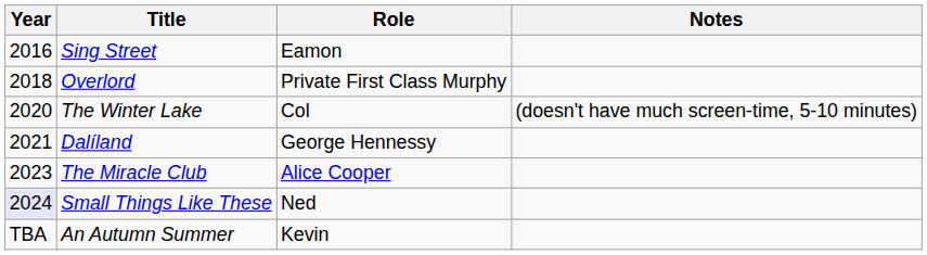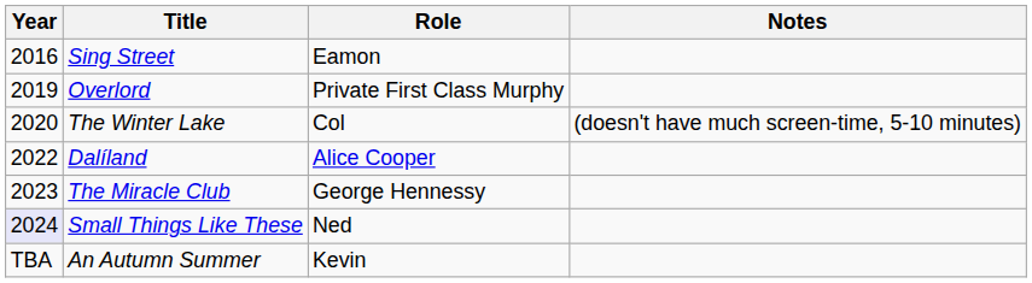 <table class="wikitable sortable">
 <tr>
 <th>Year</th>
 <th>Title</th>
 <th>Role</th>
 <th>Notes</th>
 </tr>
 <tr>
 <td>2016</td>
 <td><em><a href='#'>Sing Street</a></em></td>
 <td>Eamon</td>
 <td></td>
 </tr>
 <tr>
-<td>2018</td>
+<td>2019</td>
 <td><em><a href='#'>Overlord</a></em></td>
 <td>Private First Class Murphy</td>
 <td></td>
 </tr>
 <tr>
 <td>2020</td>
 <td><em>The Winter Lake</em></td>
 <td>Col</td>
 <td>(doesn't have much screen-time, 5-10 minutes)</td>
 </tr>
 <tr>
-<td>2021</td>
+<td>2022</td>
 <td><em><a href='#'>Dalíland</a></em></td>
-<td>George Hennessy</td>
+<td><a href='#'>Alice Cooper</a></td>
 <td></td>
 </tr>
 <tr>
 <td>2023</td>
 <td><em><a href='#'>The Miracle Club</a></em></td>
-<td><a href='#'>Alice Cooper</a></td>
+<td>George Hennessy</td>
 <td></td>
 </tr>
 <tr>
 <td style="background: lavender;">2024</td>
 <td><em><a href='#'>Small Things Like These</a></em></td>
 <td>Ned</td>
 <td></td>
 </tr>
 <tr>
 <td>TBA</td>
 <td><em>An Autumn Summer</em></td>
 <td>Kevin</td>
 <td></td>
 </tr>
 </table>
